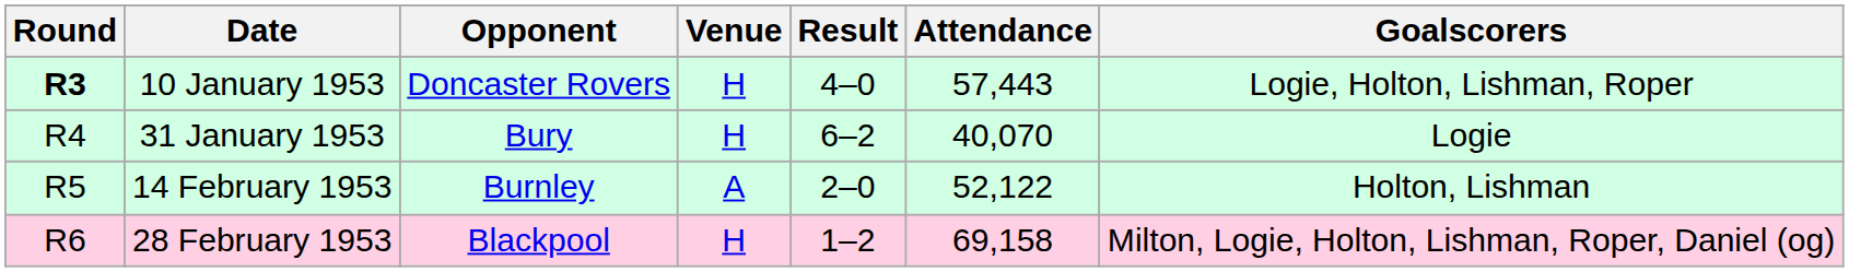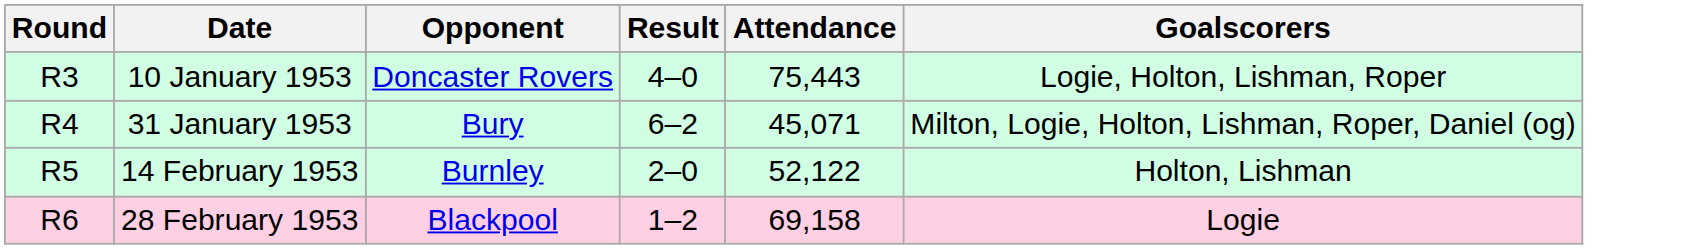 <table class="wikitable" style="text-align:center">
 <tr>
 <th>Round</th>
 <th>Date</th>
 <th>Opponent</th>
-<th>Venue</th>
 <th>Result</th>
 <th>Attendance</th>
 <th>Goalscorers</th>
 </tr>
 <tr style="background:#d0ffe3;">
-<td><strong>R3</strong></td>
+<td>R3</td>
 <td>10 January 1953</td>
 <td><a href='#'>Doncaster Rovers</a></td>
-<td><a href='#'>H</a></td>
 <td>4–0</td>
-<td>57,443</td>
+<td>75,443</td>
 <td>Logie, Holton, Lishman, Roper</td>
 </tr>
 <tr style="background:#d0ffe3;">
 <td>R4</td>
 <td>31 January 1953</td>
 <td><a href='#'>Bury</a></td>
-<td><a href='#'>H</a></td>
 <td>6–2</td>
-<td>40,070</td>
-<td>Logie</td>
+<td>45,071</td>
+<td>Milton, Logie, Holton, Lishman, Roper, Daniel (og)</td>
 </tr>
 <tr style="background:#d0ffe3;">
 <td>R5</td>
 <td>14 February 1953</td>
 <td><a href='#'>Burnley</a></td>
-<td><a href='#'>A</a></td>
 <td>2–0</td>
 <td>52,122</td>
 <td>Holton, Lishman</td>
 </tr>
 <tr style="background:#ffd0e3;">
 <td>R6</td>
 <td>28 February 1953</td>
 <td><a href='#'>Blackpool</a></td>
-<td><a href='#'>H</a></td>
 <td>1–2</td>
 <td>69,158</td>
-<td>Milton, Logie, Holton, Lishman, Roper, Daniel (og)</td>
+<td>Logie</td>
 </tr>
 </table>
